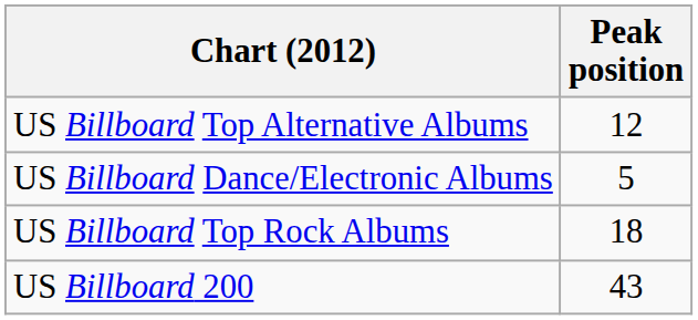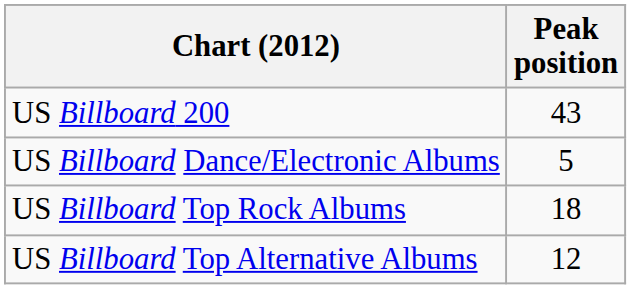 <table class="wikitable sortable">
 <tr>
 <th>Chart (2012)</th>
 <th>Peak<br>position</th>
 </tr>
 <tr>
-<td>US <em><a href='#'>Billboard</a></em> <a href='#'>Top Alternative Albums</a></td>
-<td align="center">12</td>
+<td align="left">US <a href='#'><em>Billboard</em> 200</a></td>
+<td style="text-align:center;">43</td>
 </tr>
 <tr>
 <td>US <em><a href='#'>Billboard</a></em> <a href='#'>Dance/Electronic Albums</a></td>
 <td align="center">5</td>
 </tr>
 <tr>
 <td>US <em><a href='#'>Billboard</a></em> <a href='#'>Top Rock Albums</a></td>
 <td align="center">18</td>
 </tr>
 <tr>
-<td align="left">US <a href='#'><em>Billboard</em> 200</a></td>
-<td style="text-align:center;">43</td>
+<td>US <em><a href='#'>Billboard</a></em> <a href='#'>Top Alternative Albums</a></td>
+<td align="center">12</td>
 </tr>
 </table>
